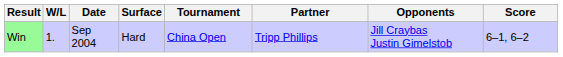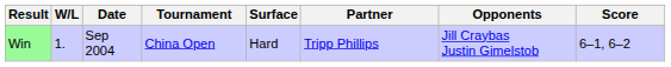 <table class="sortable wikitable">
 <tr>
 <th>Result</th>
 <th style="width:30px" class="unsortable">W/L</th>
 <th style="width:65px">Date</th>
+<th style="width:120px">Tournament</th>
 <th style="width:55px">Surface</th>
-<th style="width:120px">Tournament</th>
 <th style="width:160px">Partner</th>
 <th style="width:160px">Opponents</th>
 <th style="width:100px" class="unsortable">Score</th>
 </tr>
 <tr style="background:#ccf;">
 <td style="background:#98fb98;">Win</td>
 <td>1.</td>
 <td>Sep 2004</td>
+<td><a href='#'>China Open</a></td>
 <td>Hard</td>
-<td><a href='#'>China Open</a></td>
 <td> <a href='#'>Tripp Phillips</a></td>
 <td> <a href='#'>Jill Craybas</a> <br>  <a href='#'>Justin Gimelstob</a></td>
 <td>6–1, 6–2</td>
 </tr>
 </table>
